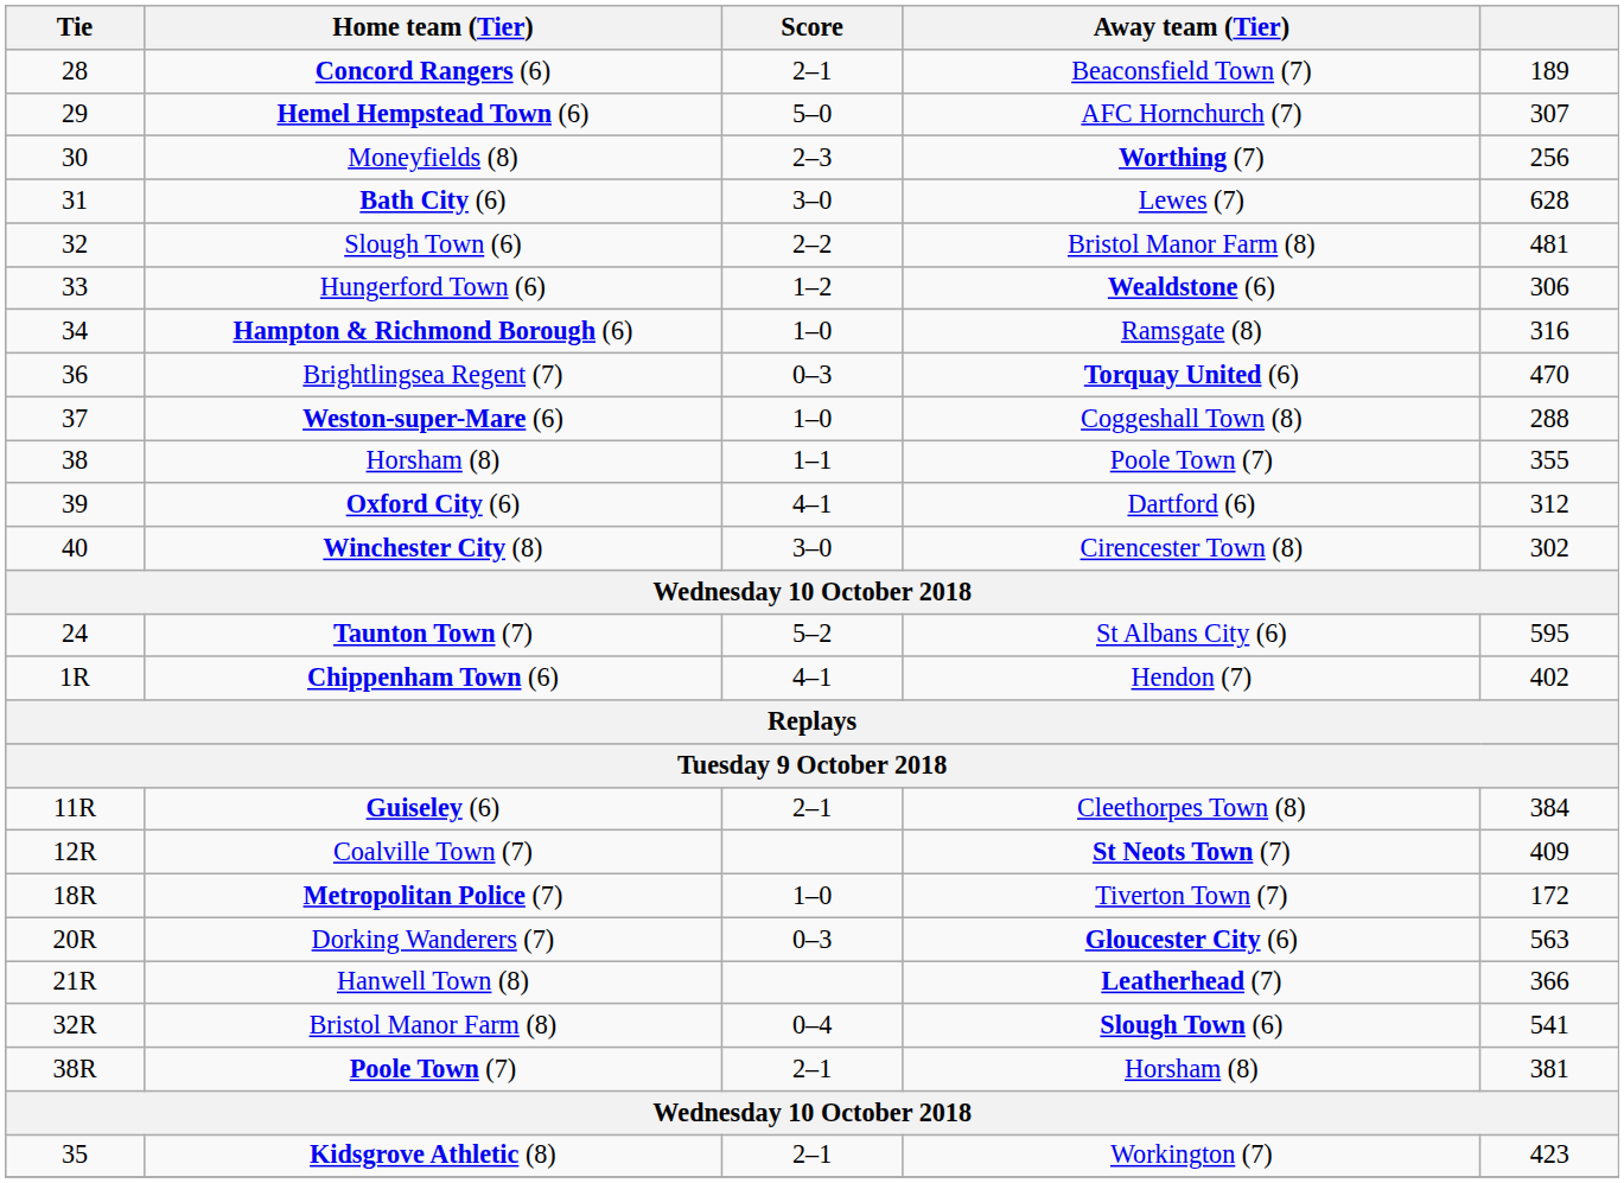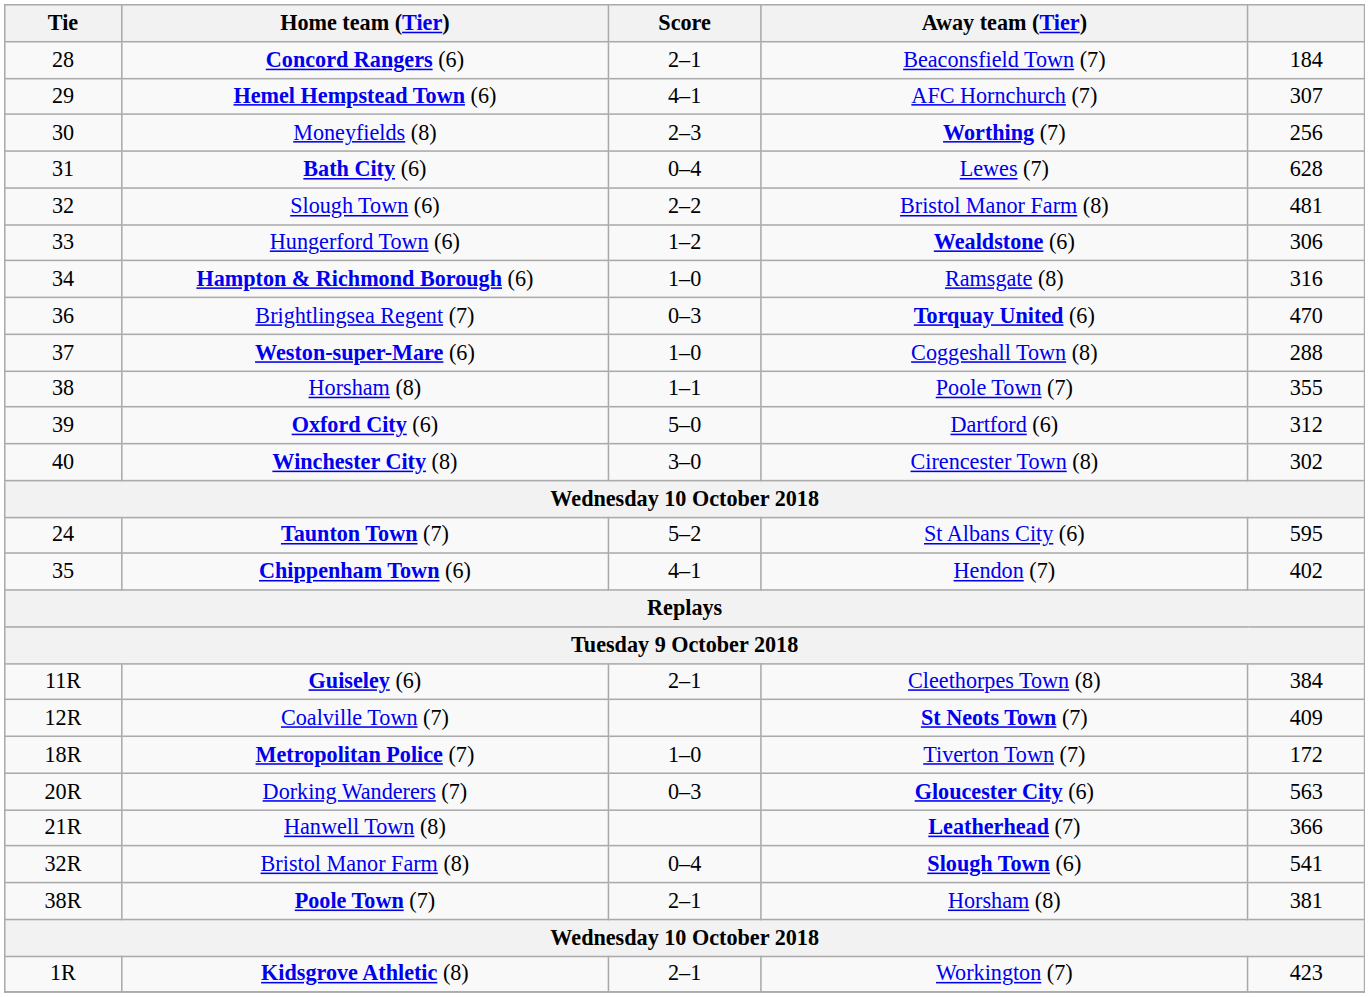 <table class="wikitable" style="text-align:center; font-size:90%; width:100%">
 <tr>
 <th scope="col" style="width:  8.43%;">Tie</th>
 <th scope="col" style="width: 35.29%;">Home team (<a href='#'>Tier</a>)</th>
 <th scope="col" style="width: 11.00%;">Score</th>
 <th scope="col" style="width: 35.29%;">Away team (<a href='#'>Tier</a>)</th>
 <th scope="col" style="width:  8.43%;"></th>
 </tr>
 <tr>
 <td>28</td>
 <td><strong><a href='#'>Concord Rangers</a></strong> (6)</td>
 <td>2–1</td>
 <td><a href='#'>Beaconsfield Town</a> (7)</td>
-<td>189</td>
+<td>184</td>
 </tr>
 <tr>
 <td>29</td>
 <td><strong><a href='#'>Hemel Hempstead Town</a></strong> (6)</td>
-<td>5–0</td>
+<td>4–1</td>
 <td><a href='#'>AFC Hornchurch</a> (7)</td>
 <td>307</td>
 </tr>
 <tr>
 <td>30</td>
 <td><a href='#'>Moneyfields</a> (8)</td>
 <td>2–3</td>
 <td><strong><a href='#'>Worthing</a></strong> (7)</td>
 <td>256</td>
 </tr>
 <tr>
 <td>31</td>
 <td><strong><a href='#'>Bath City</a></strong> (6)</td>
-<td>3–0</td>
+<td>0–4</td>
 <td><a href='#'>Lewes</a> (7)</td>
 <td>628</td>
 </tr>
 <tr>
 <td>32</td>
 <td><a href='#'>Slough Town</a> (6)</td>
 <td>2–2</td>
 <td><a href='#'>Bristol Manor Farm</a> (8)</td>
 <td>481</td>
 </tr>
 <tr>
 <td>33</td>
 <td><a href='#'>Hungerford Town</a> (6)</td>
 <td>1–2</td>
 <td><strong><a href='#'>Wealdstone</a></strong> (6)</td>
 <td>306</td>
 </tr>
 <tr>
 <td>34</td>
 <td><strong><a href='#'>Hampton & Richmond Borough</a></strong> (6)</td>
 <td>1–0</td>
 <td><a href='#'>Ramsgate</a> (8)</td>
 <td>316</td>
 </tr>
 <tr>
 <td>36</td>
 <td><a href='#'>Brightlingsea Regent</a> (7)</td>
 <td>0–3</td>
 <td><strong><a href='#'>Torquay United</a></strong> (6)</td>
 <td>470</td>
 </tr>
 <tr>
 <td>37</td>
 <td><strong><a href='#'>Weston-super-Mare</a></strong> (6)</td>
 <td>1–0</td>
 <td><a href='#'>Coggeshall Town</a> (8)</td>
 <td>288</td>
 </tr>
 <tr>
 <td>38</td>
 <td><a href='#'>Horsham</a> (8)</td>
 <td>1–1</td>
 <td><a href='#'>Poole Town</a> (7)</td>
 <td>355</td>
 </tr>
 <tr>
 <td>39</td>
 <td><strong><a href='#'>Oxford City</a></strong> (6)</td>
-<td>4–1</td>
+<td>5–0</td>
 <td><a href='#'>Dartford</a> (6)</td>
 <td>312</td>
 </tr>
 <tr>
 <td>40</td>
 <td><strong><a href='#'>Winchester City</a></strong> (8)</td>
 <td>3–0</td>
 <td><a href='#'>Cirencester Town</a> (8)</td>
 <td>302</td>
 </tr>
 <tr>
 <th colspan="5"><strong>Wednesday 10 October 2018</strong></th>
 </tr>
 <tr>
 <td>24</td>
 <td><strong><a href='#'>Taunton Town</a></strong> (7)</td>
 <td>5–2</td>
 <td><a href='#'>St Albans City</a> (6)</td>
 <td>595</td>
 </tr>
 <tr>
-<td>1R</td>
+<td>35</td>
 <td><strong><a href='#'>Chippenham Town</a></strong> (6)</td>
 <td>4–1</td>
 <td><a href='#'>Hendon</a> (7)</td>
 <td>402</td>
 </tr>
 <tr>
 <th colspan="5"><strong>Replays</strong></th>
 </tr>
 <tr>
 <th colspan="5"><strong>Tuesday 9 October 2018</strong></th>
 </tr>
 <tr>
 <td>11R</td>
 <td><strong><a href='#'>Guiseley</a></strong> (6)</td>
 <td>2–1</td>
 <td><a href='#'>Cleethorpes Town</a> (8)</td>
 <td>384</td>
 </tr>
 <tr>
 <td>12R</td>
 <td><a href='#'>Coalville Town</a> (7)</td>
 <td></td>
 <td><strong><a href='#'>St Neots Town</a></strong> (7)</td>
 <td>409</td>
 </tr>
 <tr>
 <td>18R</td>
 <td><strong><a href='#'>Metropolitan Police</a></strong> (7)</td>
 <td>1–0 </td>
 <td><a href='#'>Tiverton Town</a> (7)</td>
 <td>172</td>
 </tr>
 <tr>
 <td>20R</td>
 <td><a href='#'>Dorking Wanderers</a> (7)</td>
 <td>0–3</td>
 <td><strong><a href='#'>Gloucester City</a></strong> (6)</td>
 <td>563</td>
 </tr>
 <tr>
 <td>21R</td>
 <td><a href='#'>Hanwell Town</a> (8)</td>
 <td></td>
 <td><strong><a href='#'>Leatherhead</a></strong> (7)</td>
 <td>366</td>
 </tr>
 <tr>
 <td>32R</td>
 <td><a href='#'>Bristol Manor Farm</a> (8)</td>
 <td>0–4</td>
 <td><strong><a href='#'>Slough Town</a></strong> (6)</td>
 <td>541</td>
 </tr>
 <tr>
 <td>38R</td>
 <td><strong><a href='#'>Poole Town</a></strong> (7)</td>
 <td>2–1 </td>
 <td><a href='#'>Horsham</a> (8)</td>
 <td>381</td>
 </tr>
 <tr>
 <th colspan="5"><strong>Wednesday 10 October 2018</strong></th>
 </tr>
 <tr>
-<td>35</td>
+<td>1R</td>
 <td><strong><a href='#'>Kidsgrove Athletic</a></strong> (8)</td>
 <td>2–1 </td>
 <td><a href='#'>Workington</a> (7)</td>
 <td>423</td>
 </tr>
 <tr>
 </tr>
 </table>
